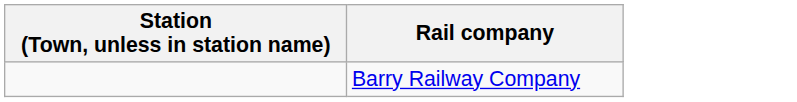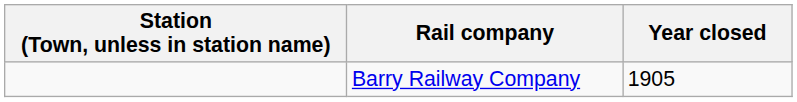 <table class="wikitable sortable">
 <tr>
 <th style="width:250px">Station<br>(Town, unless in station name)</th>
 <th style="width:200px">Rail company</th>
+<th style="width:120px">Year closed</th>
 </tr>
 <tr>
 <td></td>
 <td><a href='#'>Barry Railway Company</a></td>
+<td>1905</td>
 </tr>
 </table>
